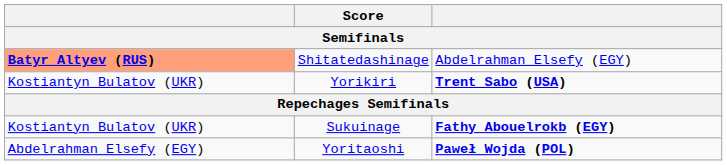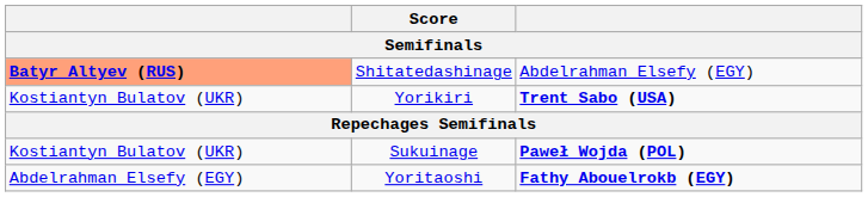 <table class="wikitable" style="text-align: left; ">
 <tr>
 <th align="right" width="270"></th>
 <th width="65">Score</th>
 <th align="left" width="270"></th>
 </tr>
 <tr>
 <th colspan=3>Semifinals</th>
 </tr>
 <tr>
 <td style="background: lightsalmon;"><strong> <a href='#'>Batyr Altyev</a> (<a href='#'>RUS</a>)</strong></td>
 <td align="center"><a href='#'>Shitatedashinage</a></td>
 <td> <a href='#'>Abdelrahman Elsefy</a> (<a href='#'>EGY</a>)</td>
 </tr>
 <tr>
 <td> <a href='#'>Kostiantyn Bulatov</a> (<a href='#'>UKR</a>)</td>
 <td align="center"><a href='#'>Yorikiri</a></td>
 <td><strong> <a href='#'>Trent Sabo</a> (<a href='#'>USA</a>)</strong></td>
 </tr>
 <tr>
 <th colspan=3>Repechages Semifinals</th>
 </tr>
 <tr>
 <td> <a href='#'>Kostiantyn Bulatov</a> (<a href='#'>UKR</a>)</td>
 <td align="center"><a href='#'>Sukuinage</a></td>
-<td><strong> <a href='#'>Fathy Abouelrokb</a> (<a href='#'>EGY</a>)</strong></td>
+<td><strong> <a href='#'>Paweł Wojda</a> (<a href='#'>POL</a>)</strong></td>
 </tr>
 <tr>
 <td> <a href='#'>Abdelrahman Elsefy</a> (<a href='#'>EGY</a>)</td>
 <td align="center"><a href='#'>Yoritaoshi</a></td>
-<td><strong> <a href='#'>Paweł Wojda</a> (<a href='#'>POL</a>)</strong></td>
+<td><strong> <a href='#'>Fathy Abouelrokb</a> (<a href='#'>EGY</a>)</strong></td>
 </tr>
 </table>
